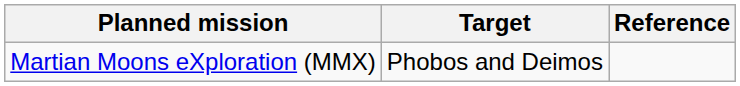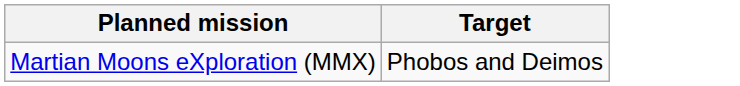 <table class="wikitable sortable" style="margin-left: 1em; margin-right: 0;">
 <tr>
 <th>Planned mission</th>
 <th>Target</th>
-<th>Reference</th>
 </tr>
 <tr>
 <td><a href='#'>Martian Moons eXploration</a> (MMX)</td>
 <td>Phobos and Deimos</td>
-<td></td>
 </tr>
 </table>
